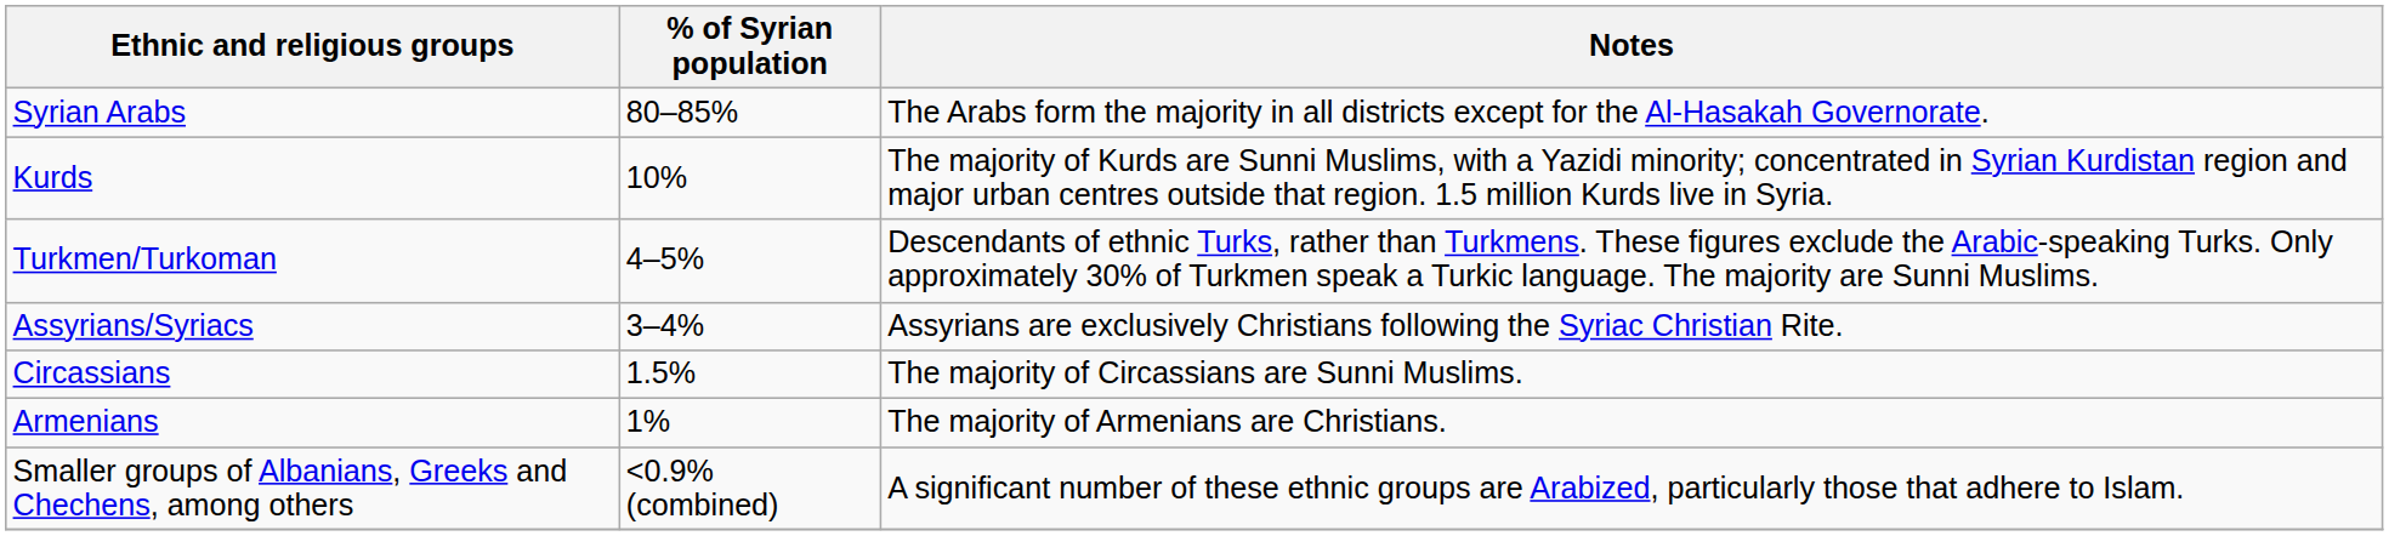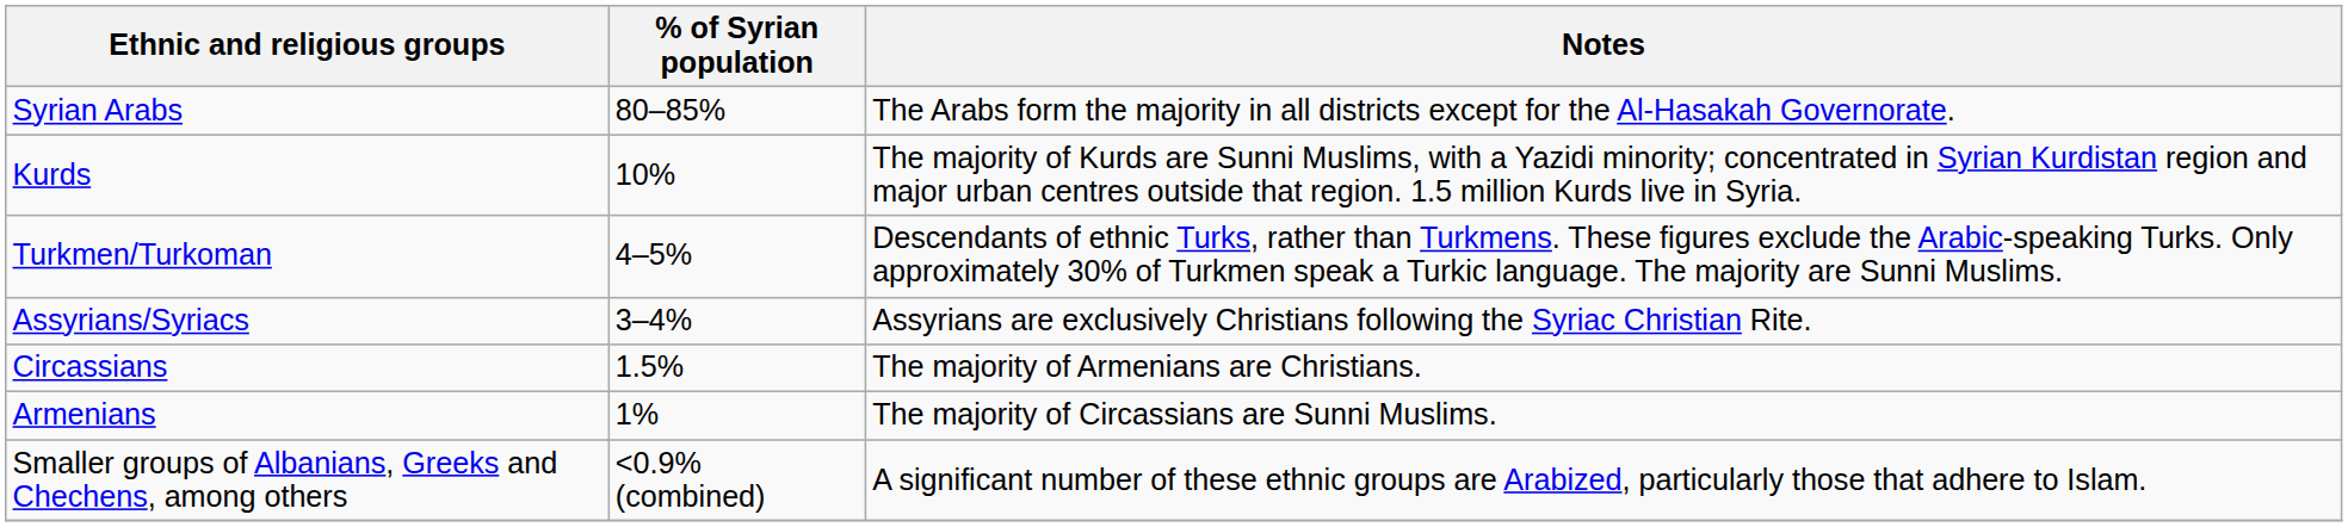 <table class="wikitable">
 <tr>
 <th>Ethnic and religious groups</th>
 <th>% of Syrian population</th>
 <th>Notes</th>
 </tr>
 <tr>
 <td><a href='#'>Syrian Arabs</a></td>
 <td>80–85%</td>
 <td>The Arabs form the majority in all districts except for the <a href='#'>Al-Hasakah Governorate</a>.</td>
 </tr>
 <tr>
 <td><a href='#'>Kurds</a></td>
 <td>10%</td>
 <td>The majority of Kurds are Sunni Muslims, with a Yazidi minority; concentrated in <a href='#'>Syrian Kurdistan</a> region and major urban centres outside that region. 1.5 million Kurds live in Syria.</td>
 </tr>
 <tr>
 <td><a href='#'>Turkmen/Turkoman</a></td>
 <td>4–5%</td>
 <td>Descendants of ethnic <a href='#'>Turks</a>, rather than <a href='#'>Turkmens</a>. These figures exclude the <a href='#'>Arabic</a>-speaking Turks. Only approximately 30% of Turkmen speak a Turkic language. The majority are Sunni Muslims.</td>
 </tr>
 <tr>
 <td><a href='#'>Assyrians/Syriacs</a></td>
 <td>3–4%</td>
 <td>Assyrians are exclusively Christians following the <a href='#'>Syriac Christian</a> Rite.</td>
 </tr>
 <tr>
 <td><a href='#'>Circassians</a></td>
 <td>1.5%</td>
-<td>The majority of Circassians are Sunni Muslims.</td>
+<td>The majority of Armenians are Christians.</td>
 </tr>
 <tr>
 <td><a href='#'>Armenians</a></td>
 <td>1%</td>
-<td>The majority of Armenians are Christians.</td>
+<td>The majority of Circassians are Sunni Muslims.</td>
 </tr>
 <tr>
 <td>Smaller groups of <a href='#'>Albanians</a>, <a href='#'>Greeks</a> and <a href='#'>Chechens</a>, among others</td>
 <td><0.9% (combined)</td>
 <td>A significant number of these ethnic groups are <a href='#'>Arabized</a>, particularly those that adhere to Islam.</td>
 </tr>
 <tr>
 </tr>
 </table>
